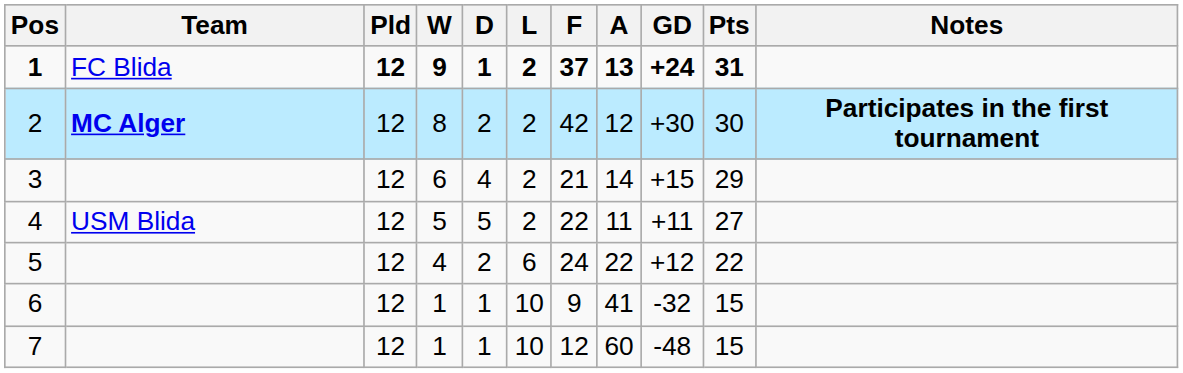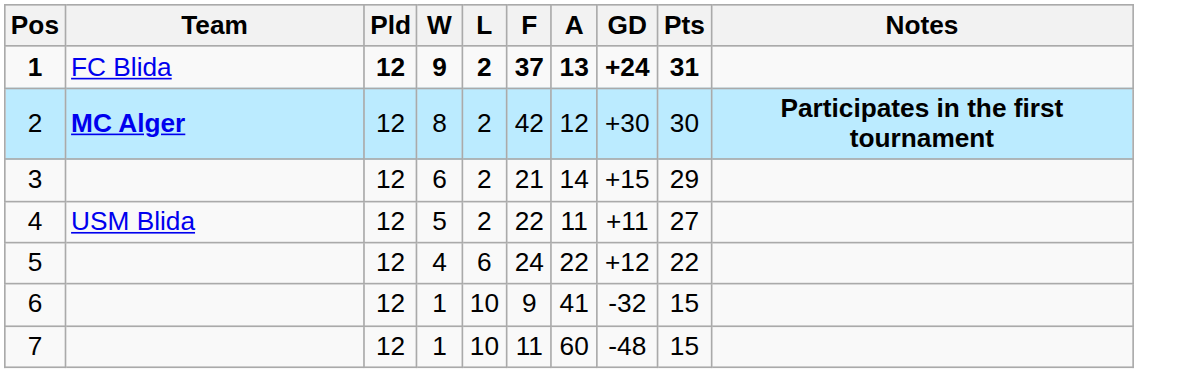 <table class="wikitable" style="text-align: center;">
 <tr>
 <th width=20>Pos</th>
 <th width=175>Team</th>
 <th width=20>Pld</th>
 <th width=20>W</th>
-<th width=20>D</th>
 <th width=20>L</th>
 <th width=20>F</th>
 <th width=20>A</th>
 <th width=30>GD</th>
 <th width=20>Pts</th>
 <th width=250>Notes</th>
 </tr>
 <tr>
 <td><strong>1</strong></td>
 <td align=left><a href='#'>FC Blida</a></td>
 <td><strong>12</strong></td>
 <td><strong>9</strong></td>
-<td><strong>1</strong></td>
 <td><strong>2</strong></td>
 <td><strong>37</strong></td>
 <td><strong>13</strong></td>
 <td><strong>+24</strong></td>
 <td><strong>31</strong></td>
 <td></td>
 </tr>
 <tr style="background:#BBEBFF;">
 <td>2</td>
 <td align=left><strong><a href='#'>MC Alger</a></strong></td>
 <td>12</td>
 <td>8</td>
 <td>2</td>
-<td>2</td>
 <td>42</td>
 <td>12</td>
 <td>+30</td>
 <td>30</td>
 <td><strong>Participates in the first tournament</strong></td>
 </tr>
 <tr>
 <td>3</td>
 <td align=left></td>
 <td>12</td>
 <td>6</td>
-<td>4</td>
 <td>2</td>
 <td>21</td>
 <td>14</td>
 <td>+15</td>
 <td>29</td>
 <td></td>
 </tr>
 <tr>
 <td>4</td>
 <td align=left><a href='#'>USM Blida</a></td>
 <td>12</td>
-<td>5</td>
 <td>5</td>
 <td>2</td>
 <td>22</td>
 <td>11</td>
 <td>+11</td>
 <td>27</td>
 <td></td>
 </tr>
 <tr>
 <td>5</td>
 <td align=left></td>
 <td>12</td>
 <td>4</td>
-<td>2</td>
 <td>6</td>
 <td>24</td>
 <td>22</td>
 <td>+12</td>
 <td>22</td>
 <td></td>
 </tr>
 <tr>
 <td>6</td>
 <td align=left></td>
 <td>12</td>
-<td>1</td>
 <td>1</td>
 <td>10</td>
 <td>9</td>
 <td>41</td>
 <td>-32</td>
 <td>15</td>
 <td></td>
 </tr>
 <tr>
 <td>7</td>
 <td align=left></td>
 <td>12</td>
 <td>1</td>
-<td>1</td>
 <td>10</td>
-<td>12</td>
+<td>11</td>
 <td>60</td>
 <td>-48</td>
 <td>15</td>
 <td></td>
 </tr>
 </table>
